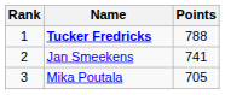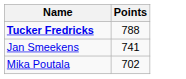 <table class="wikitable" border="1">
 <tr>
-<th width=30>Rank</th>
 <th width=150>Name</th>
 <th width=25>Points</th>
 </tr>
 <tr align=center>
-<td>1</td>
 <td align=left> <strong><a href='#'>Tucker Fredricks</a></strong></td>
 <td>788</td>
 </tr>
 <tr align=center>
-<td>2</td>
 <td align=left> <a href='#'>Jan Smeekens</a></td>
 <td>741</td>
 </tr>
 <tr align=center>
-<td>3</td>
 <td align=left> <a href='#'>Mika Poutala</a></td>
-<td>705</td>
+<td>702</td>
 </tr>
 </table>
